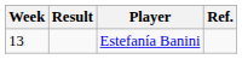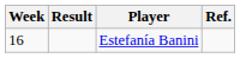 <table class="wikitable">
 <tr>
 <th>Week</th>
 <th>Result</th>
 <th>Player</th>
 <th>Ref.</th>
 </tr>
 <tr>
-<td>13</td>
+<td>16</td>
 <td></td>
 <td> <a href='#'>Estefanía Banini</a></td>
 <td></td>
 </tr>
 </table>
